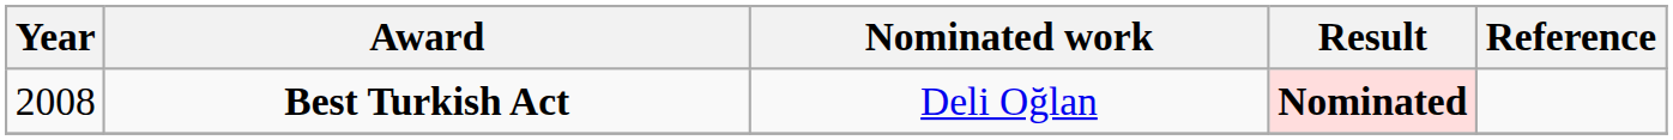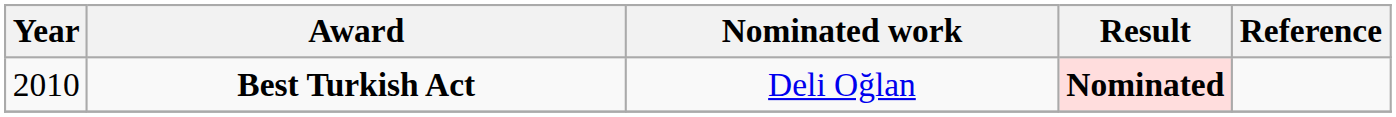 <table class="wikitable">
 <tr>
 <th>Year</th>
 <th>Award</th>
 <th>Nominated work</th>
 <th>Result</th>
 <th>Reference</th>
 </tr>
 <tr>
-<td rowspan="1">2008</td>
+<td rowspan="1">2010</td>
 <td width="250" align="center"><strong>Best Turkish Act</strong></td>
 <td width="200" align="center"><a href='#'>Deli Oğlan</a></td>
 <td align="center" width="75" style="background: #ffdddd"><strong>Nominated</strong></td>
 <td align="center"></td>
 </tr>
 <tr>
 </tr>
 </table>
